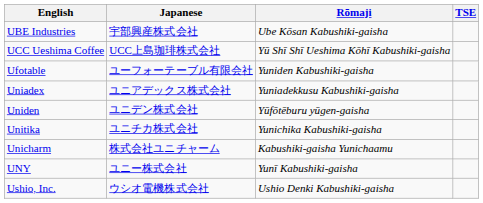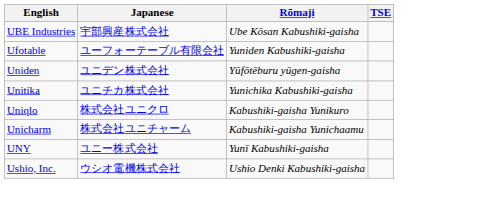 <table class="wikitable">
 <tr>
 <th>English</th>
 <th>Japanese</th>
 <th><a href='#'>Rōmaji</a></th>
 <th><a href='#'>TSE</a></th>
 </tr>
 <tr>
 <td><a href='#'>UBE Industries</a></td>
 <td><a href='#'>宇部興産株式会社</a></td>
 <td><em>Ube Kōsan Kabushiki-gaisha</em></td>
 <td></td>
 </tr>
 <tr>
-<td><a href='#'>UCC Ueshima Coffee</a></td>
-<td><a href='#'>UCC上島珈琲株式会社</a></td>
-<td><em>Yū Shī Shī Ueshima Kōhī Kabushiki-gaisha</em></td>
-<td></td>
-</tr>
-<tr>
 <td><a href='#'>Ufotable</a></td>
 <td><a href='#'>ユーフォーテーブル有限会社</a></td>
 <td><em>Yuniden Kabushiki-gaisha</em></td>
-<td></td>
-</tr>
-<tr>
-<td><a href='#'>Uniadex</a></td>
-<td><a href='#'>ユニアデックス株式会社</a></td>
-<td><em>Yuniadekkusu Kabushiki-gaisha</em></td>
 <td></td>
 </tr>
 <tr>
 <td><a href='#'>Uniden</a></td>
 <td><a href='#'>ユニデン株式会社</a></td>
 <td><em>Yūfōtēburu yūgen-gaisha</em></td>
 <td></td>
 </tr>
 <tr>
 <td><a href='#'>Unitika</a></td>
 <td><a href='#'>ユニチカ株式会社</a></td>
 <td><em>Yunichika Kabushiki-gaisha</em></td>
+<td></td>
+</tr>
+<tr>
+<td><a href='#'>Uniqlo</a></td>
+<td><a href='#'>株式会社ユニクロ</a></td>
+<td><em>Kabushiki-gaisha Yunikuro</em></td>
 <td></td>
 </tr>
 <tr>
 <td><a href='#'>Unicharm</a></td>
 <td><a href='#'>株式会社ユニチャーム</a></td>
 <td><em>Kabushiki-gaisha Yunichaamu</em></td>
 <td></td>
 </tr>
 <tr>
 <td><a href='#'>UNY</a></td>
 <td><a href='#'>ユニー株式会社</a></td>
 <td><em>Yunī Kabushiki-gaisha</em></td>
 <td></td>
 </tr>
 <tr>
 <td><a href='#'>Ushio, Inc.</a></td>
 <td><a href='#'>ウシオ電機株式会社</a></td>
 <td><em>Ushio Denki Kabushiki-gaisha</em></td>
 <td></td>
 </tr>
 </table>
